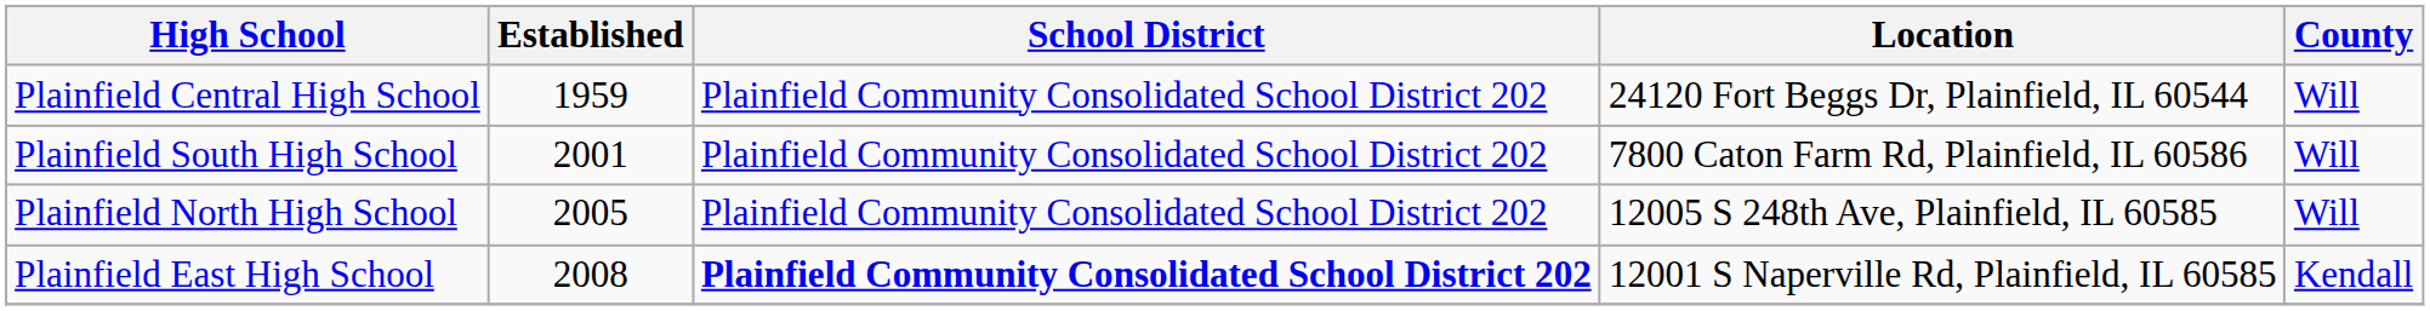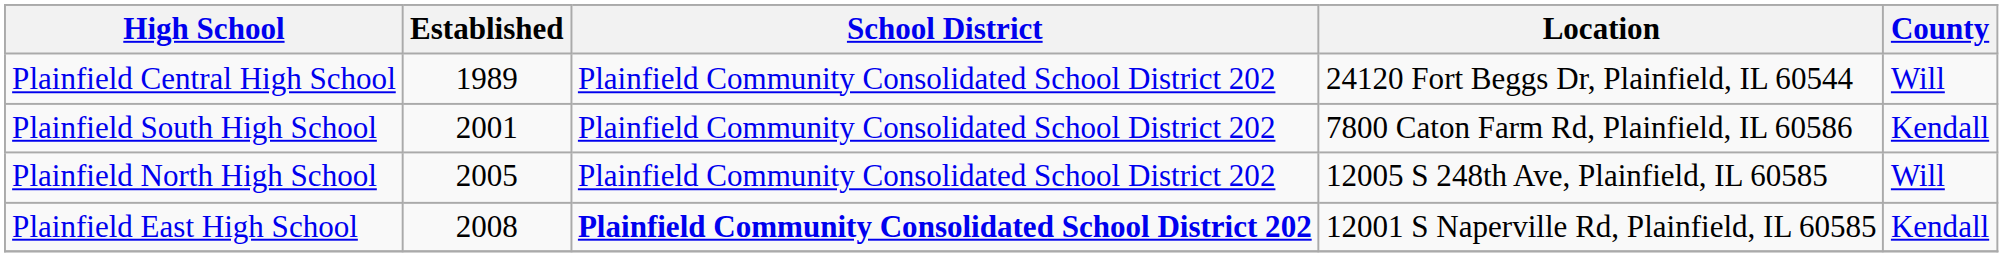 <table class="wikitable sortable">
 <tr>
 <th><a href='#'>High School</a></th>
 <th>Established</th>
 <th><a href='#'>School District</a></th>
 <th>Location</th>
 <th><a href='#'>County</a></th>
 </tr>
 <tr>
 <td><a href='#'>Plainfield Central High School</a></td>
-<td align=center>1959</td>
+<td align=center>1989</td>
 <td><a href='#'>Plainfield Community Consolidated School District 202</a></td>
 <td>24120 Fort Beggs Dr, Plainfield, IL 60544</td>
 <td><a href='#'>Will</a></td>
 </tr>
 <tr>
 <td><a href='#'>Plainfield South High School</a></td>
 <td align=center>2001</td>
 <td><a href='#'>Plainfield Community Consolidated School District 202</a></td>
 <td>7800 Caton Farm Rd, Plainfield, IL 60586</td>
-<td><a href='#'>Will</a></td>
+<td><a href='#'>Kendall</a></td>
 </tr>
 <tr>
 <td><a href='#'>Plainfield North High School</a></td>
 <td align=center>2005</td>
 <td><a href='#'>Plainfield Community Consolidated School District 202</a></td>
 <td>12005 S 248th Ave, Plainfield, IL 60585</td>
 <td><a href='#'>Will</a></td>
 </tr>
 <tr>
 <td><a href='#'>Plainfield East High School</a></td>
 <td align=center>2008</td>
 <td><strong><a href='#'>Plainfield Community Consolidated School District 202</a></strong></td>
 <td>12001 S Naperville Rd, Plainfield, IL 60585</td>
 <td><a href='#'>Kendall</a></td>
 </tr>
 <tr>
 </tr>
 </table>
